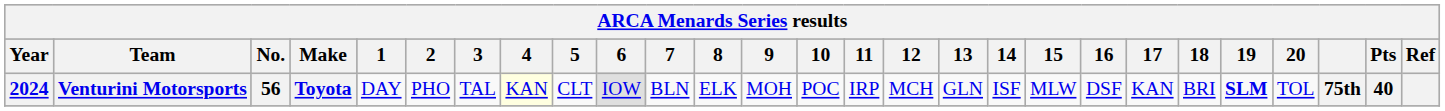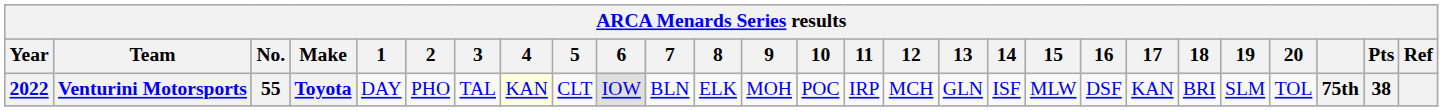 <table class="wikitable" style="text-align:center; font-size:75%">
 <tr>
 <th colspan=27><a href='#'>ARCA Menards Series</a> results</th>
 </tr>
 <tr>
 <th>Year</th>
 <th>Team</th>
 <th>No.</th>
 <th>Make</th>
 <th>1</th>
 <th>2</th>
 <th>3</th>
 <th>4</th>
 <th>5</th>
 <th>6</th>
 <th>7</th>
 <th>8</th>
 <th>9</th>
 <th>10</th>
 <th>11</th>
 <th>12</th>
 <th>13</th>
 <th>14</th>
 <th>15</th>
 <th>16</th>
 <th>17</th>
 <th>18</th>
 <th>19</th>
 <th>20</th>
 <th></th>
 <th>Pts</th>
 <th>Ref</th>
 </tr>
 <tr>
-<th><a href='#'>2024</a></th>
+<th><a href='#'>2022</a></th>
 <th><a href='#'>Venturini Motorsports</a></th>
-<th>56</th>
+<th>55</th>
 <th><a href='#'>Toyota</a></th>
 <td><a href='#'>DAY</a></td>
 <td><a href='#'>PHO</a></td>
 <td><a href='#'>TAL</a></td>
 <td style="background: lightyellow;"><a href='#'>KAN</a></td>
 <td><a href='#'>CLT</a></td>
 <td style="background:#DFDFDF;"><a href='#'>IOW</a><br></td>
 <td><a href='#'>BLN</a></td>
 <td><a href='#'>ELK</a></td>
 <td><a href='#'>MOH</a></td>
 <td><a href='#'>POC</a></td>
 <td><a href='#'>IRP</a></td>
 <td><a href='#'>MCH</a></td>
 <td><a href='#'>GLN</a></td>
 <td><a href='#'>ISF</a></td>
 <td><a href='#'>MLW</a></td>
 <td><a href='#'>DSF</a></td>
 <td><a href='#'>KAN</a></td>
 <td><a href='#'>BRI</a></td>
-<td><strong><a href='#'>SLM</a></strong></td>
+<td><a href='#'>SLM</a></td>
 <td><a href='#'>TOL</a></td>
 <th>75th</th>
-<th>40</th>
+<th>38</th>
 <th></th>
 </tr>
 </table>
